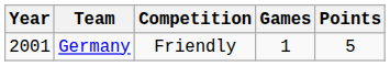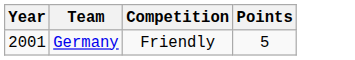 <table class="wikitable">
 <tr>
 <th>Year</th>
 <th>Team</th>
 <th>Competition</th>
-<th>Games</th>
 <th>Points</th>
 </tr>
 <tr align="center">
 <td>2001</td>
 <td><a href='#'>Germany</a></td>
 <td>Friendly</td>
-<td>1</td>
 <td>5</td>
 </tr>
 </table>
